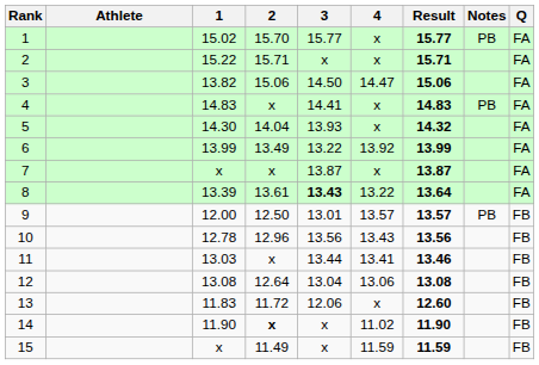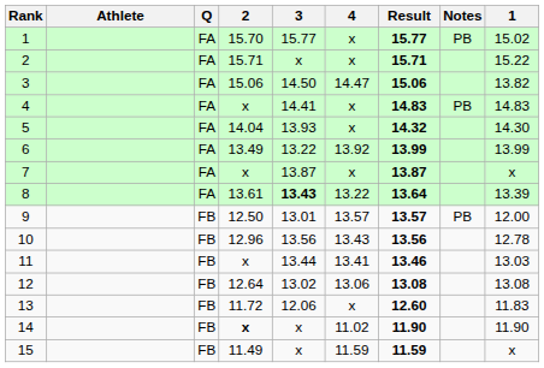 <table class="wikitable" style="text-align:center">
 <tr>
 <th>Rank</th>
 <th width=300>Athlete</th>
-<th width=70>1</th>
+<th>Q</th>
 <th width=70>2</th>
 <th width=70>3</th>
 <th width=70>4</th>
 <th width=80>Result</th>
 <th>Notes</th>
-<th>Q</th>
+<th width=70>1</th>
 </tr>
 <tr bgcolor=ccffcc>
 <td>1</td>
 <td align=left></td>
-<td>15.02</td>
+<td>FA</td>
 <td>15.70</td>
 <td>15.77</td>
 <td>x</td>
 <td><strong>15.77</strong></td>
 <td>PB</td>
-<td>FA</td>
+<td>15.02</td>
 </tr>
 <tr bgcolor=ccffcc>
 <td>2</td>
 <td align=left></td>
-<td>15.22</td>
+<td>FA</td>
 <td>15.71</td>
 <td>x</td>
 <td>x</td>
 <td><strong>15.71</strong></td>
 <td></td>
-<td>FA</td>
+<td>15.22</td>
 </tr>
 <tr bgcolor=ccffcc>
 <td>3</td>
 <td align=left></td>
-<td>13.82</td>
+<td>FA</td>
 <td>15.06</td>
 <td>14.50</td>
 <td>14.47</td>
 <td><strong>15.06</strong></td>
 <td></td>
-<td>FA</td>
+<td>13.82</td>
 </tr>
 <tr bgcolor=ccffcc>
 <td>4</td>
 <td align=left></td>
-<td>14.83</td>
+<td>FA</td>
 <td>x</td>
 <td>14.41</td>
 <td>x</td>
 <td><strong>14.83</strong></td>
 <td>PB</td>
-<td>FA</td>
+<td>14.83</td>
 </tr>
 <tr bgcolor=ccffcc>
 <td>5</td>
 <td align=left></td>
-<td>14.30</td>
+<td>FA</td>
 <td>14.04</td>
 <td>13.93</td>
 <td>x</td>
 <td><strong>14.32</strong></td>
 <td></td>
-<td>FA</td>
+<td>14.30</td>
 </tr>
 <tr bgcolor=ccffcc>
 <td>6</td>
 <td align=left></td>
-<td>13.99</td>
+<td>FA</td>
 <td>13.49</td>
 <td>13.22</td>
 <td>13.92</td>
 <td><strong>13.99</strong></td>
 <td></td>
-<td>FA</td>
+<td>13.99</td>
 </tr>
 <tr bgcolor=ccffcc>
 <td>7</td>
 <td align=left></td>
-<td>x</td>
+<td>FA</td>
 <td>x</td>
 <td>13.87</td>
 <td>x</td>
 <td><strong>13.87</strong></td>
 <td></td>
-<td>FA</td>
+<td>x</td>
 </tr>
 <tr bgcolor=ccffcc>
 <td>8</td>
 <td align=left></td>
-<td>13.39</td>
+<td>FA</td>
 <td>13.61</td>
 <td><strong>13.43</strong></td>
 <td>13.22</td>
 <td><strong>13.64</strong></td>
 <td></td>
-<td>FA</td>
+<td>13.39</td>
 </tr>
 <tr>
 <td>9</td>
 <td align=left></td>
-<td>12.00</td>
+<td>FB</td>
 <td>12.50</td>
 <td>13.01</td>
 <td>13.57</td>
 <td><strong>13.57</strong></td>
 <td>PB</td>
-<td>FB</td>
+<td>12.00</td>
 </tr>
 <tr>
 <td>10</td>
 <td align=left></td>
-<td>12.78</td>
+<td>FB</td>
 <td>12.96</td>
 <td>13.56</td>
 <td>13.43</td>
 <td><strong>13.56</strong></td>
 <td></td>
-<td>FB</td>
+<td>12.78</td>
 </tr>
 <tr>
 <td>11</td>
 <td align=left></td>
-<td>13.03</td>
+<td>FB</td>
 <td>x</td>
 <td>13.44</td>
 <td>13.41</td>
 <td><strong>13.46</strong></td>
 <td></td>
-<td>FB</td>
+<td>13.03</td>
 </tr>
 <tr>
 <td>12</td>
 <td align=left></td>
-<td>13.08</td>
+<td>FB</td>
 <td>12.64</td>
-<td>13.04</td>
+<td>13.02</td>
 <td>13.06</td>
 <td><strong>13.08</strong></td>
 <td></td>
-<td>FB</td>
+<td>13.08</td>
 </tr>
 <tr>
 <td>13</td>
 <td align=left></td>
-<td>11.83</td>
+<td>FB</td>
 <td>11.72</td>
 <td>12.06</td>
 <td>x</td>
 <td><strong>12.60</strong></td>
 <td></td>
-<td>FB</td>
+<td>11.83</td>
 </tr>
 <tr>
 <td>14</td>
 <td align=left></td>
-<td>11.90</td>
+<td>FB</td>
 <td><strong>x</strong></td>
 <td>x</td>
 <td>11.02</td>
 <td><strong>11.90</strong></td>
 <td></td>
-<td>FB</td>
+<td>11.90</td>
 </tr>
 <tr>
 <td>15</td>
 <td align=left></td>
-<td>x</td>
+<td>FB</td>
 <td>11.49</td>
 <td>x</td>
 <td>11.59</td>
 <td><strong>11.59</strong></td>
 <td></td>
-<td>FB</td>
+<td>x</td>
 </tr>
 </table>
